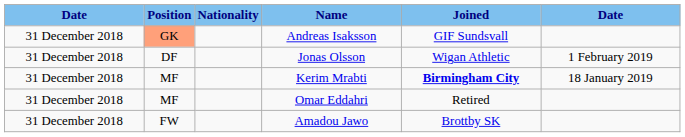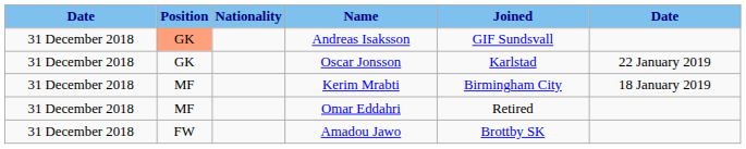 <table class="wikitable"  style="text-align:center; font-size:90%; ">
 <tr>
 <th style="background:#7EC0EE; color:#000080; width:150px;">Date</th>
 <th style="background:#7EC0EE; color:#000080; width:50px;">Position</th>
 <th style="background:#7EC0EE; color:#000080; width:50px;">Nationality</th>
 <th style="background:#7EC0EE; color:#000080; width:150px;">Name</th>
 <th style="background:#7EC0EE; color:#000080; width:150px;">Joined</th>
 <th style="background:#7EC0EE; color:#000080; width:150px;">Date</th>
 </tr>
 <tr>
 <td>31 December 2018</td>
 <td style="background: lightsalmon;">GK</td>
 <td></td>
 <td><a href='#'>Andreas Isaksson</a></td>
 <td><a href='#'>GIF Sundsvall</a></td>
 <td></td>
 </tr>
 <tr>
 <td>31 December 2018</td>
-<td>DF</td>
+<td>GK</td>
 <td></td>
-<td><a href='#'>Jonas Olsson</a></td>
-<td><a href='#'>Wigan Athletic</a></td>
-<td>1 February 2019</td>
+<td><a href='#'>Oscar Jonsson</a></td>
+<td><a href='#'>Karlstad</a></td>
+<td>22 January 2019</td>
 </tr>
 <tr>
 <td>31 December 2018</td>
 <td>MF</td>
 <td></td>
 <td><a href='#'>Kerim Mrabti</a></td>
-<td><strong><a href='#'>Birmingham City</a></strong></td>
+<td><a href='#'>Birmingham City</a></td>
 <td>18 January 2019</td>
 </tr>
 <tr>
 <td>31 December 2018</td>
 <td>MF</td>
 <td></td>
 <td><a href='#'>Omar Eddahri</a></td>
 <td>Retired</td>
 <td></td>
 </tr>
 <tr>
 <td>31 December 2018</td>
 <td>FW</td>
 <td></td>
 <td><a href='#'>Amadou Jawo</a></td>
 <td><a href='#'>Brottby SK</a></td>
 <td></td>
 </tr>
 </table>
